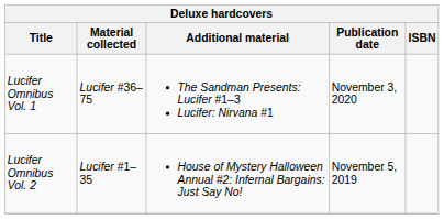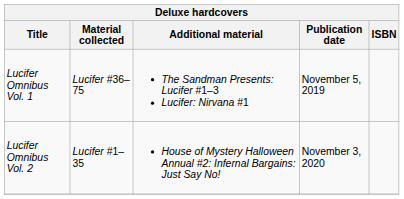 <table class="wikitable">
 <tr>
 <th colspan=5>Deluxe hardcovers</th>
 </tr>
 <tr>
 <th>Title</th>
 <th>Material collected</th>
 <th>Additional material</th>
 <th>Publication date</th>
 <th>ISBN</th>
 </tr>
 <tr>
 <td><em>Lucifer Omnibus Vol. 1</em></td>
 <td><em>Lucifer</em> #36–75</td>
 <td><br><ul><li><em>The Sandman Presents: Lucifer</em> #1–3</li><li><em>Lucifer: Nirvana</em> #1</li></ul></td>
-<td>November 3, 2020</td>
+<td>November 5, 2019</td>
 <td></td>
 </tr>
 <tr>
 <td><em>Lucifer Omnibus Vol. 2</em></td>
 <td><em>Lucifer</em> #1–35</td>
 <td><br><ul><li><em>House of Mystery Halloween Annual #2: Infernal Bargains: Just Say No!</li></ul></td>
-<td>November 5, 2019</td>
+<td>November 3, 2020</td>
 <td></td>
 </tr>
 <tr>
 </tr>
 </table>
